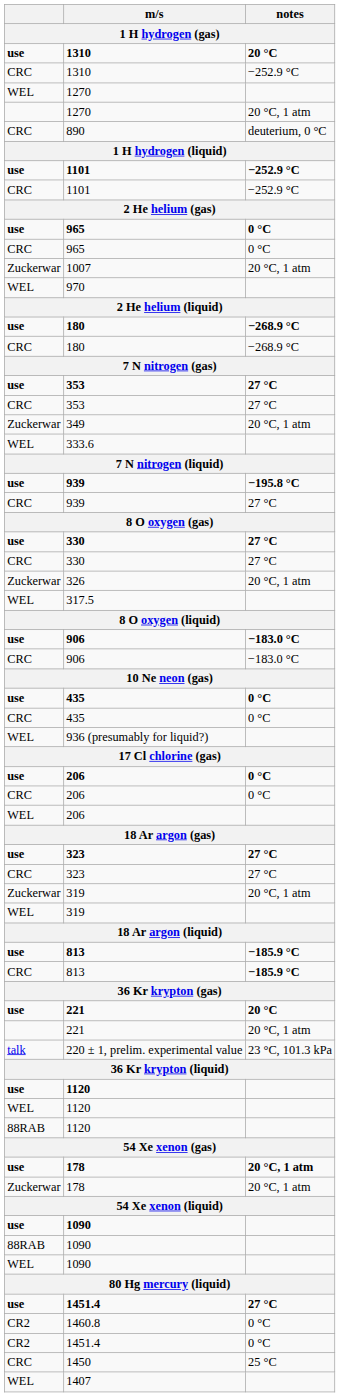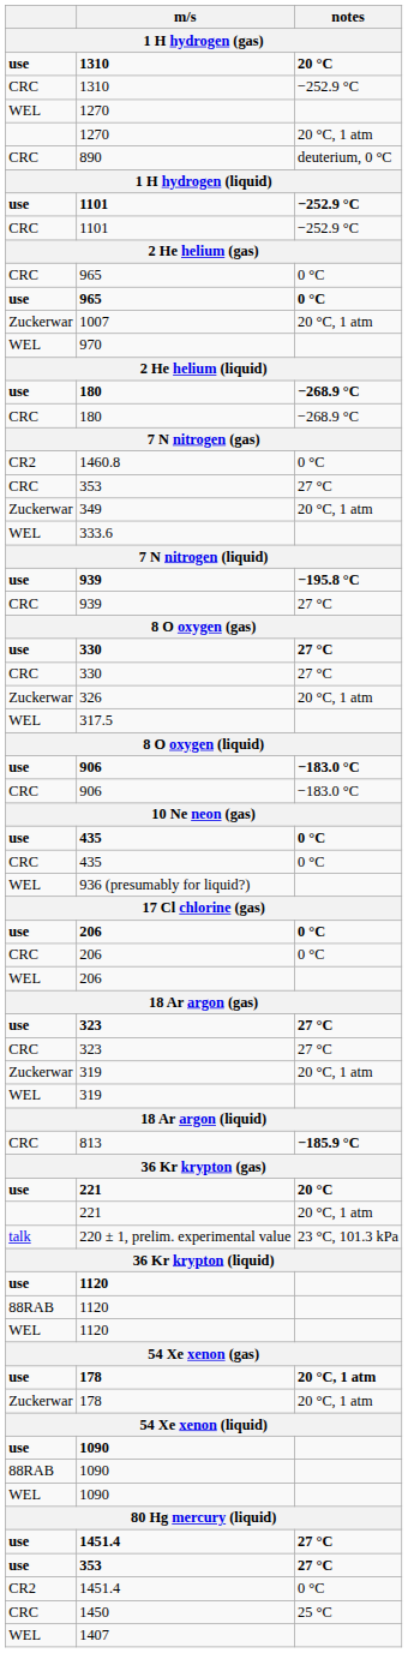 <table class="wikitable">
 <tr>
 <th></th>
 <th>m/s</th>
 <th>notes</th>
 </tr>
 <tr>
 <th colspan="3"> 1 H <a href='#'>hydrogen</a> (gas)</th>
 </tr>
 <tr style="font-weight:bold">
 <td>use</td>
 <td>1310</td>
 <td>20 °C</td>
 </tr>
 <tr>
 <td>CRC</td>
 <td>1310</td>
 <td>−252.9 °C</td>
 </tr>
 <tr>
 <td>WEL</td>
 <td>1270</td>
 <td></td>
 </tr>
 <tr>
 <td></td>
 <td>1270</td>
 <td>20 °C, 1 atm</td>
 </tr>
 <tr>
 <td>CRC</td>
 <td>890</td>
 <td>deuterium, 0 °C</td>
 </tr>
 <tr>
 <th colspan="3"> 1 H <a href='#'>hydrogen</a> (liquid)</th>
 </tr>
 <tr style="font-weight:bold">
 <td>use</td>
 <td>1101</td>
 <td>−252.9 °C</td>
 </tr>
 <tr>
 <td>CRC</td>
 <td>1101</td>
 <td>−252.9 °C</td>
 </tr>
 <tr>
 <th colspan="3"> 2 He <a href='#'>helium</a> (gas)</th>
 </tr>
-<tr style="font-weight:bold">
-<td>use</td>
+<tr>
+<td>CRC</td>
 <td>965</td>
 <td>0 °C</td>
 </tr>
-<tr>
-<td>CRC</td>
+<tr style="font-weight:bold">
+<td>use</td>
 <td>965</td>
 <td>0 °C</td>
 </tr>
 <tr>
 <td>Zuckerwar</td>
 <td>1007</td>
 <td>20 °C, 1 atm</td>
 </tr>
 <tr>
 <td>WEL</td>
 <td>970</td>
 <td></td>
 </tr>
 <tr>
 <th colspan="3"> 2 He <a href='#'>helium</a> (liquid)</th>
 </tr>
 <tr style="font-weight:bold">
 <td>use</td>
 <td>180</td>
 <td>−268.9 °C</td>
 </tr>
 <tr>
 <td>CRC</td>
 <td>180</td>
 <td>−268.9 °C</td>
 </tr>
 <tr>
 <th colspan="3"> 7 N <a href='#'>nitrogen</a> (gas)</th>
 </tr>
-<tr style="font-weight:bold">
-<td>use</td>
-<td>353</td>
-<td>27 °C</td>
+<tr>
+<td>CR2</td>
+<td>1460.8</td>
+<td>0 °C</td>
 </tr>
 <tr>
 <td>CRC</td>
 <td>353</td>
 <td>27 °C</td>
 </tr>
 <tr>
 <td>Zuckerwar</td>
 <td>349</td>
 <td>20 °C, 1 atm</td>
 </tr>
 <tr>
 <td>WEL</td>
 <td>333.6</td>
 <td></td>
 </tr>
 <tr>
 <th colspan="3"> 7 N <a href='#'>nitrogen</a> (liquid)</th>
 </tr>
 <tr style="font-weight:bold">
 <td>use</td>
 <td>939</td>
 <td>−195.8 °C</td>
 </tr>
 <tr>
 <td>CRC</td>
 <td>939</td>
 <td>27 °C</td>
 </tr>
 <tr>
 <th colspan="3"> 8 O <a href='#'>oxygen</a> (gas)</th>
 </tr>
 <tr style="font-weight:bold">
 <td>use</td>
 <td>330</td>
 <td>27 °C</td>
 </tr>
 <tr>
 <td>CRC</td>
 <td>330</td>
 <td>27 °C</td>
 </tr>
 <tr>
 <td>Zuckerwar</td>
 <td>326</td>
 <td>20 °C, 1 atm</td>
 </tr>
 <tr>
 <td>WEL</td>
 <td>317.5</td>
 <td></td>
 </tr>
 <tr>
 <th colspan="3"> 8 O <a href='#'>oxygen</a> (liquid)</th>
 </tr>
 <tr style="font-weight:bold">
 <td>use</td>
 <td>906</td>
 <td>−183.0 °C</td>
 </tr>
 <tr>
 <td>CRC</td>
 <td>906</td>
 <td>−183.0 °C</td>
 </tr>
 <tr>
 <th colspan="3"> 10 Ne <a href='#'>neon</a> (gas)</th>
 </tr>
 <tr style="font-weight:bold">
 <td>use</td>
 <td>435</td>
 <td>0 °C</td>
 </tr>
 <tr>
 <td>CRC</td>
 <td>435</td>
 <td>0 °C</td>
 </tr>
 <tr>
 <td>WEL</td>
 <td>936 (presumably for liquid?)</td>
 <td></td>
 </tr>
 <tr>
 <th colspan="3"> 17 Cl <a href='#'>chlorine</a> (gas)</th>
 </tr>
 <tr style="font-weight:bold">
 <td>use</td>
 <td>206</td>
 <td>0 °C</td>
 </tr>
 <tr>
 <td>CRC</td>
 <td>206</td>
 <td>0 °C</td>
 </tr>
 <tr>
 <td>WEL</td>
 <td>206</td>
 <td></td>
 </tr>
 <tr>
 <th colspan="3"> 18 Ar <a href='#'>argon</a> (gas)</th>
 </tr>
 <tr style="font-weight:bold">
 <td>use</td>
 <td>323</td>
 <td>27 °C</td>
 </tr>
 <tr>
 <td>CRC</td>
 <td>323</td>
 <td>27 °C</td>
 </tr>
 <tr>
 <td>Zuckerwar</td>
 <td>319</td>
 <td>20 °C, 1 atm</td>
 </tr>
 <tr>
 <td>WEL</td>
 <td>319</td>
 <td></td>
 </tr>
 <tr>
 <th colspan="3"> 18 Ar <a href='#'>argon</a> (liquid)</th>
 </tr>
-<tr style="font-weight:bold">
-<td>use</td>
-<td>813</td>
-<td>−185.9 °C</td>
-</tr>
 <tr>
 <td>CRC</td>
 <td>813</td>
 <td><strong>−185.9 °C</strong></td>
 </tr>
 <tr>
 <th colspan="3"> 36 Kr <a href='#'>krypton</a> (gas)</th>
 </tr>
 <tr style="font-weight:bold">
 <td>use</td>
 <td>221</td>
 <td>20 °C</td>
 </tr>
 <tr>
 <td></td>
 <td>221</td>
 <td>20 °C, 1 atm</td>
 </tr>
 <tr>
 <td><a href='#'>talk</a></td>
 <td>220 ± 1, prelim. experimental value</td>
 <td>23 °C, 101.3 kPa</td>
 </tr>
 <tr>
 <th colspan="3"> 36 Kr <a href='#'>krypton</a> (liquid)</th>
 </tr>
 <tr style="font-weight:bold">
 <td>use</td>
 <td>1120</td>
 <td></td>
 </tr>
 <tr>
-<td>WEL</td>
+<td>88RAB</td>
 <td>1120</td>
 <td></td>
 </tr>
 <tr>
-<td>88RAB</td>
+<td>WEL</td>
 <td>1120</td>
 <td></td>
 </tr>
 <tr>
 <th colspan="3"> 54 Xe <a href='#'>xenon</a> (gas)</th>
 </tr>
 <tr style="font-weight:bold">
 <td>use</td>
 <td>178</td>
 <td>20 °C, 1 atm</td>
 </tr>
 <tr>
 <td>Zuckerwar</td>
 <td>178</td>
 <td>20 °C, 1 atm</td>
 </tr>
 <tr>
 <th colspan="3"> 54 Xe <a href='#'>xenon</a> (liquid)</th>
 </tr>
 <tr style="font-weight:bold">
 <td>use</td>
 <td>1090</td>
 <td></td>
 </tr>
 <tr>
 <td>88RAB</td>
 <td>1090</td>
 <td></td>
 </tr>
 <tr>
 <td>WEL</td>
 <td>1090</td>
 <td></td>
 </tr>
 <tr>
 <th colspan="3"> 80 Hg <a href='#'>mercury</a> (liquid)</th>
 </tr>
 <tr style="font-weight:bold">
 <td>use</td>
 <td>1451.4</td>
 <td>27 °C</td>
 </tr>
-<tr>
-<td>CR2</td>
-<td>1460.8</td>
-<td>0 °C</td>
+<tr style="font-weight:bold">
+<td>use</td>
+<td>353</td>
+<td>27 °C</td>
 </tr>
 <tr>
 <td>CR2</td>
 <td>1451.4</td>
 <td>0 °C</td>
 </tr>
 <tr>
 <td>CRC</td>
 <td>1450</td>
 <td>25 °C</td>
 </tr>
 <tr>
 <td>WEL</td>
 <td>1407</td>
 <td></td>
 </tr>
 </table>
